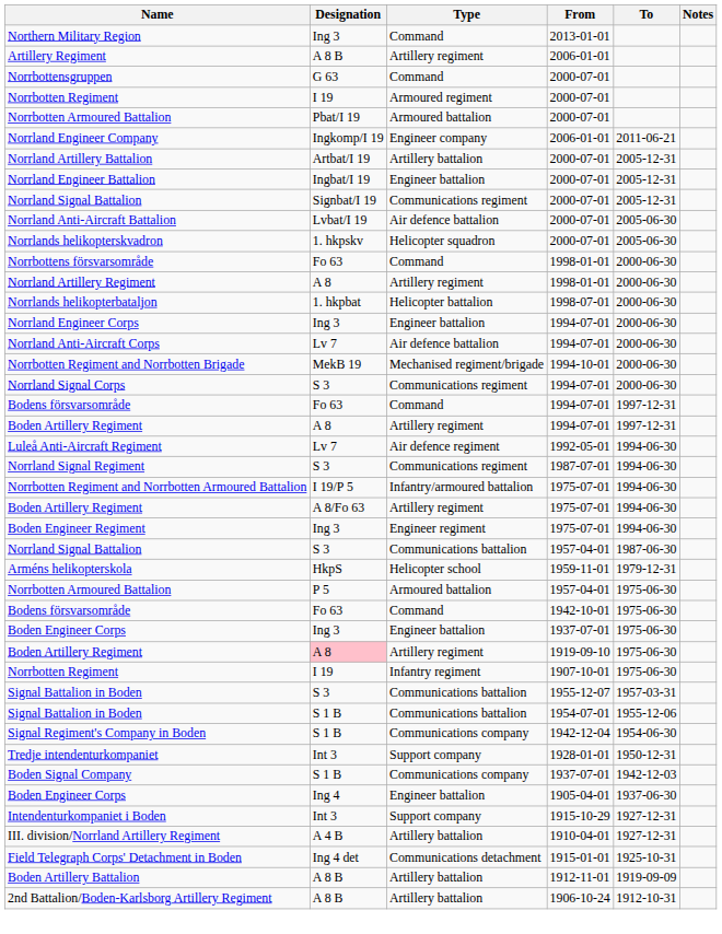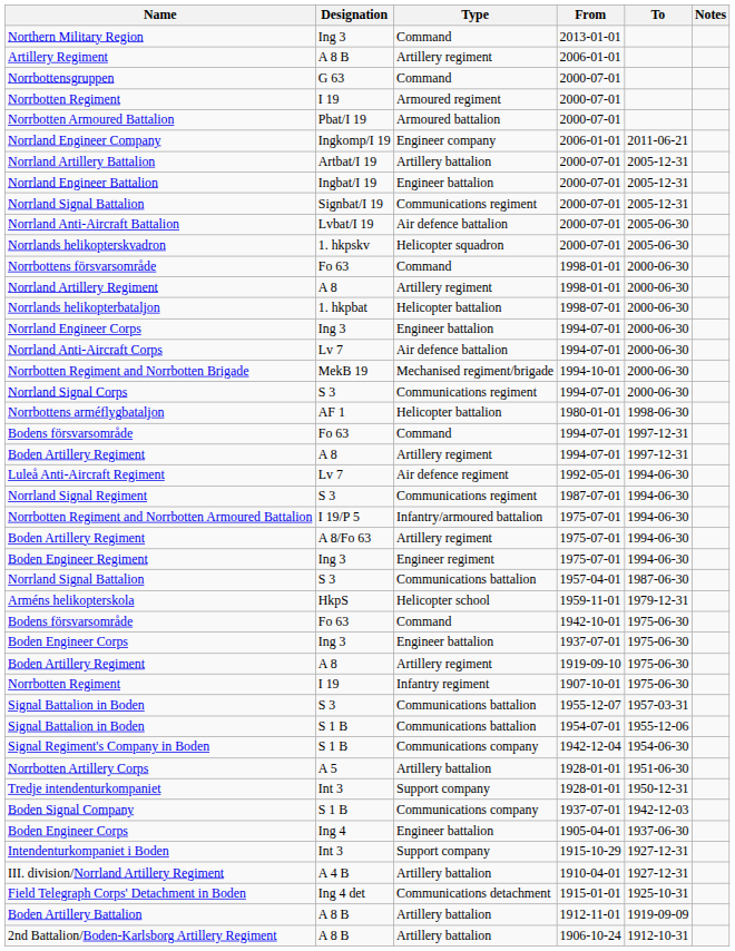 <table class="wikitable sortable">
 <tr>
 <th>Name</th>
 <th>Designation</th>
 <th>Type</th>
 <th>From</th>
 <th>To</th>
 <th>Notes</th>
 </tr>
 <tr>
 <td><a href='#'>Northern Military Region</a></td>
 <td>Ing 3</td>
 <td>Command</td>
 <td>2013-01-01</td>
 <td></td>
 <td></td>
 </tr>
 <tr>
 <td><a href='#'>Artillery Regiment</a></td>
 <td>A 8 B</td>
 <td>Artillery regiment</td>
 <td>2006-01-01</td>
 <td></td>
 <td></td>
 </tr>
 <tr>
 <td><a href='#'>Norrbottensgruppen</a></td>
 <td>G 63</td>
 <td>Command</td>
 <td>2000-07-01</td>
 <td></td>
 <td></td>
 </tr>
 <tr>
 <td><a href='#'>Norrbotten Regiment</a></td>
 <td>I 19</td>
 <td>Armoured regiment</td>
 <td>2000-07-01</td>
 <td></td>
 <td></td>
 </tr>
 <tr>
 <td><a href='#'>Norrbotten Armoured Battalion</a></td>
 <td>Pbat/I 19</td>
 <td>Armoured battalion</td>
 <td>2000-07-01</td>
 <td></td>
 <td></td>
 </tr>
 <tr>
 <td><a href='#'>Norrland Engineer Company</a></td>
 <td>Ingkomp/I 19</td>
 <td>Engineer company</td>
 <td>2006-01-01</td>
 <td>2011-06-21</td>
 <td></td>
 </tr>
 <tr>
 <td><a href='#'>Norrland Artillery Battalion</a></td>
 <td>Artbat/I 19</td>
 <td>Artillery battalion</td>
 <td>2000-07-01</td>
 <td>2005-12-31</td>
 <td></td>
 </tr>
 <tr>
 <td><a href='#'>Norrland Engineer Battalion</a></td>
 <td>Ingbat/I 19</td>
 <td>Engineer battalion</td>
 <td>2000-07-01</td>
 <td>2005-12-31</td>
 <td></td>
 </tr>
 <tr>
 <td><a href='#'>Norrland Signal Battalion</a></td>
 <td>Signbat/I 19</td>
 <td>Communications regiment</td>
 <td>2000-07-01</td>
 <td>2005-12-31</td>
 <td></td>
 </tr>
 <tr>
 <td><a href='#'>Norrland Anti-Aircraft Battalion</a></td>
 <td>Lvbat/I 19</td>
 <td>Air defence battalion</td>
 <td>2000-07-01</td>
 <td>2005-06-30</td>
 <td></td>
 </tr>
 <tr>
 <td><a href='#'>Norrlands helikopterskvadron</a></td>
 <td>1. hkpskv</td>
 <td>Helicopter squadron</td>
 <td>2000-07-01</td>
 <td>2005-06-30</td>
 <td></td>
 </tr>
 <tr>
 <td><a href='#'>Norrbottens försvarsområde</a></td>
 <td>Fo 63</td>
 <td>Command</td>
 <td>1998-01-01</td>
 <td>2000-06-30</td>
 <td></td>
 </tr>
 <tr>
 <td><a href='#'>Norrland Artillery Regiment</a></td>
 <td>A 8</td>
 <td>Artillery regiment</td>
 <td>1998-01-01</td>
 <td>2000-06-30</td>
 <td></td>
 </tr>
 <tr>
 <td><a href='#'>Norrlands helikopterbataljon</a></td>
 <td>1. hkpbat</td>
 <td>Helicopter battalion</td>
 <td>1998-07-01</td>
 <td>2000-06-30</td>
 <td></td>
 </tr>
 <tr>
 <td><a href='#'>Norrland Engineer Corps</a></td>
 <td>Ing 3</td>
 <td>Engineer battalion</td>
 <td>1994-07-01</td>
 <td>2000-06-30</td>
 <td></td>
 </tr>
 <tr>
 <td><a href='#'>Norrland Anti-Aircraft Corps</a></td>
 <td>Lv 7</td>
 <td>Air defence battalion</td>
 <td>1994-07-01</td>
 <td>2000-06-30</td>
 <td></td>
 </tr>
 <tr>
 <td><a href='#'>Norrbotten Regiment and Norrbotten Brigade</a></td>
 <td>MekB 19</td>
 <td>Mechanised regiment/brigade</td>
 <td>1994-10-01</td>
 <td>2000-06-30</td>
 <td></td>
 </tr>
 <tr>
 <td><a href='#'>Norrland Signal Corps</a></td>
 <td>S 3</td>
 <td>Communications regiment</td>
 <td>1994-07-01</td>
 <td>2000-06-30</td>
 <td></td>
 </tr>
 <tr>
+<td><a href='#'>Norrbottens arméflygbataljon</a></td>
+<td>AF 1</td>
+<td>Helicopter battalion</td>
+<td>1980-01-01</td>
+<td>1998-06-30</td>
+<td></td>
+</tr>
+<tr>
 <td><a href='#'>Bodens försvarsområde</a></td>
 <td>Fo 63</td>
 <td>Command</td>
 <td>1994-07-01</td>
 <td>1997-12-31</td>
 <td></td>
 </tr>
 <tr>
 <td><a href='#'>Boden Artillery Regiment</a></td>
 <td>A 8</td>
 <td>Artillery regiment</td>
 <td>1994-07-01</td>
 <td>1997-12-31</td>
 <td></td>
 </tr>
 <tr>
 <td><a href='#'>Luleå Anti-Aircraft Regiment</a></td>
 <td>Lv 7</td>
 <td>Air defence regiment</td>
 <td>1992-05-01</td>
 <td>1994-06-30</td>
 <td></td>
 </tr>
 <tr>
 <td><a href='#'>Norrland Signal Regiment</a></td>
 <td>S 3</td>
 <td>Communications regiment</td>
 <td>1987-07-01</td>
 <td>1994-06-30</td>
 <td></td>
 </tr>
 <tr>
 <td><a href='#'>Norrbotten Regiment and Norrbotten Armoured Battalion</a></td>
 <td>I 19/P 5</td>
 <td>Infantry/armoured battalion</td>
 <td>1975-07-01</td>
 <td>1994-06-30</td>
 <td></td>
 </tr>
 <tr>
 <td><a href='#'>Boden Artillery Regiment</a></td>
 <td>A 8/Fo 63</td>
 <td>Artillery regiment</td>
 <td>1975-07-01</td>
 <td>1994-06-30</td>
 <td></td>
 </tr>
 <tr>
 <td><a href='#'>Boden Engineer Regiment</a></td>
 <td>Ing 3</td>
 <td>Engineer regiment</td>
 <td>1975-07-01</td>
 <td>1994-06-30</td>
 <td></td>
 </tr>
 <tr>
 <td><a href='#'>Norrland Signal Battalion</a></td>
 <td>S 3</td>
 <td>Communications battalion</td>
 <td>1957-04-01</td>
 <td>1987-06-30</td>
 <td></td>
 </tr>
 <tr>
 <td><a href='#'>Arméns helikopterskola</a></td>
 <td>HkpS</td>
 <td>Helicopter school</td>
 <td>1959-11-01</td>
 <td>1979-12-31</td>
 <td></td>
 </tr>
 <tr>
-<td><a href='#'>Norrbotten Armoured Battalion</a></td>
-<td>P 5</td>
-<td>Armoured battalion</td>
-<td>1957-04-01</td>
-<td>1975-06-30</td>
-<td></td>
-</tr>
-<tr>
 <td><a href='#'>Bodens försvarsområde</a></td>
 <td>Fo 63</td>
 <td>Command</td>
 <td>1942-10-01</td>
 <td>1975-06-30</td>
 <td></td>
 </tr>
 <tr>
 <td><a href='#'>Boden Engineer Corps</a></td>
 <td>Ing 3</td>
 <td>Engineer battalion</td>
 <td>1937-07-01</td>
 <td>1975-06-30</td>
 <td></td>
 </tr>
 <tr>
 <td><a href='#'>Boden Artillery Regiment</a></td>
-<td style="background: pink;">A 8</td>
+<td>A 8</td>
 <td>Artillery regiment</td>
 <td>1919-09-10</td>
 <td>1975-06-30</td>
 <td></td>
 </tr>
 <tr>
 <td><a href='#'>Norrbotten Regiment</a></td>
 <td>I 19</td>
 <td>Infantry regiment</td>
 <td>1907-10-01</td>
 <td>1975-06-30</td>
 <td></td>
 </tr>
 <tr>
 <td><a href='#'>Signal Battalion in Boden</a></td>
 <td>S 3</td>
 <td>Communications battalion</td>
 <td>1955-12-07</td>
 <td>1957-03-31</td>
 <td></td>
 </tr>
 <tr>
 <td><a href='#'>Signal Battalion in Boden</a></td>
 <td>S 1 B</td>
 <td>Communications battalion</td>
 <td>1954-07-01</td>
 <td>1955-12-06</td>
 <td></td>
 </tr>
 <tr>
 <td><a href='#'>Signal Regiment's Company in Boden</a></td>
 <td>S 1 B</td>
 <td>Communications company</td>
 <td>1942-12-04</td>
 <td>1954-06-30</td>
+<td></td>
+</tr>
+<tr>
+<td><a href='#'>Norrbotten Artillery Corps</a></td>
+<td>A 5</td>
+<td>Artillery battalion</td>
+<td>1928-01-01</td>
+<td>1951-06-30</td>
 <td></td>
 </tr>
 <tr>
 <td><a href='#'>Tredje intendenturkompaniet</a></td>
 <td>Int 3</td>
 <td>Support company</td>
 <td>1928-01-01</td>
 <td>1950-12-31</td>
 <td></td>
 </tr>
 <tr>
 <td><a href='#'>Boden Signal Company</a></td>
 <td>S 1 B</td>
 <td>Communications company</td>
 <td>1937-07-01</td>
 <td>1942-12-03</td>
 <td></td>
 </tr>
 <tr>
 <td><a href='#'>Boden Engineer Corps</a></td>
 <td>Ing 4</td>
 <td>Engineer battalion</td>
 <td>1905-04-01</td>
 <td>1937-06-30</td>
 <td></td>
 </tr>
 <tr>
 <td><a href='#'>Intendenturkompaniet i Boden</a></td>
 <td>Int 3</td>
 <td>Support company</td>
 <td>1915-10-29</td>
 <td>1927-12-31</td>
 <td></td>
 </tr>
 <tr>
 <td>III. division/<a href='#'>Norrland Artillery Regiment</a></td>
 <td>A 4 B</td>
 <td>Artillery battalion</td>
 <td>1910-04-01</td>
 <td>1927-12-31</td>
 <td></td>
 </tr>
 <tr>
 <td><a href='#'>Field Telegraph Corps' Detachment in Boden</a></td>
 <td>Ing 4 det</td>
 <td>Communications detachment</td>
 <td>1915-01-01</td>
 <td>1925-10-31</td>
 <td></td>
 </tr>
 <tr>
 <td><a href='#'>Boden Artillery Battalion</a></td>
 <td>A 8 B</td>
 <td>Artillery battalion</td>
 <td>1912-11-01</td>
 <td>1919-09-09</td>
 <td></td>
 </tr>
 <tr>
 <td>2nd Battalion/<a href='#'>Boden-Karlsborg Artillery Regiment</a></td>
 <td>A 8 B</td>
 <td>Artillery battalion</td>
 <td>1906-10-24</td>
 <td>1912-10-31</td>
 <td></td>
 </tr>
 </table>
